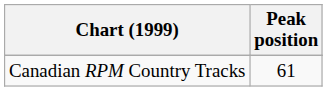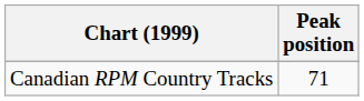 <table class="wikitable sortable">
 <tr>
 <th align="left">Chart (1999)</th>
 <th align="center">Peak<br>position</th>
 </tr>
 <tr>
 </tr>
 <tr>
 <td align="left">Canadian <em>RPM</em> Country Tracks</td>
-<td align="center">61</td>
+<td align="center">71</td>
 </tr>
 </table>
